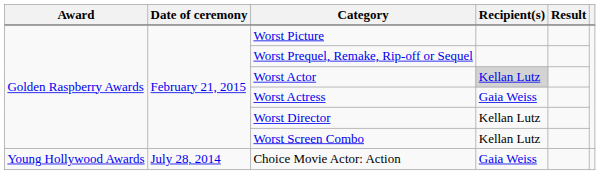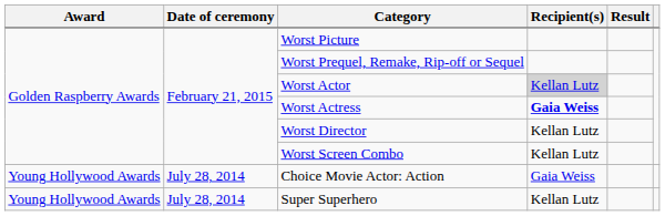 <table class="wikitable plainrowheaders sortable">
 <tr>
 <th scope="col">Award</th>
 <th scope="col">Date of ceremony</th>
 <th scope="col">Category</th>
 <th scope="col">Recipient(s)</th>
 <th scope="col">Result</th>
 <th scope="col" class="unsortable"></th>
 </tr>
 <tr style="border-top:2px solid gray;">
 </tr>
 <tr>
 <td rowspan="6"><a href='#'>Golden Raspberry Awards</a></td>
 <td rowspan="6"><a href='#'>February 21, 2015</a></td>
 <td><a href='#'>Worst Picture</a></td>
 <td></td>
 <td></td>
 <td style="text-align:center;" rowspan="6"></td>
 </tr>
 <tr>
 <td><a href='#'>Worst Prequel, Remake, Rip-off or Sequel</a></td>
 <td></td>
 <td></td>
 </tr>
 <tr>
 <td><a href='#'>Worst Actor</a></td>
 <td style="background: lightgrey;"><a href='#'>Kellan Lutz</a></td>
 <td></td>
 </tr>
 <tr>
 <td><a href='#'>Worst Actress</a></td>
-<td><a href='#'>Gaia Weiss</a></td>
+<td><strong><a href='#'>Gaia Weiss</a></strong></td>
 <td></td>
 </tr>
 <tr>
 <td><a href='#'>Worst Director</a></td>
 <td>Kellan Lutz</td>
 <td></td>
 </tr>
 <tr>
 <td><a href='#'>Worst Screen Combo</a></td>
 <td>Kellan Lutz</td>
 <td></td>
 </tr>
 <tr>
 <td><a href='#'>Young Hollywood Awards</a></td>
 <td><a href='#'>July 28, 2014</a></td>
 <td>Choice Movie Actor: Action</td>
 <td><a href='#'>Gaia Weiss</a></td>
 <td></td>
 <td style="text-align:center;"></td>
 </tr>
+<tr>
+<td><a href='#'>Young Hollywood Awards</a></td>
+<td><a href='#'>July 28, 2014</a></td>
+<td>Super Superhero</td>
+<td>Kellan Lutz</td>
+<td></td>
+<td style="text-align:center;"></td>
+</tr>
 </table>
